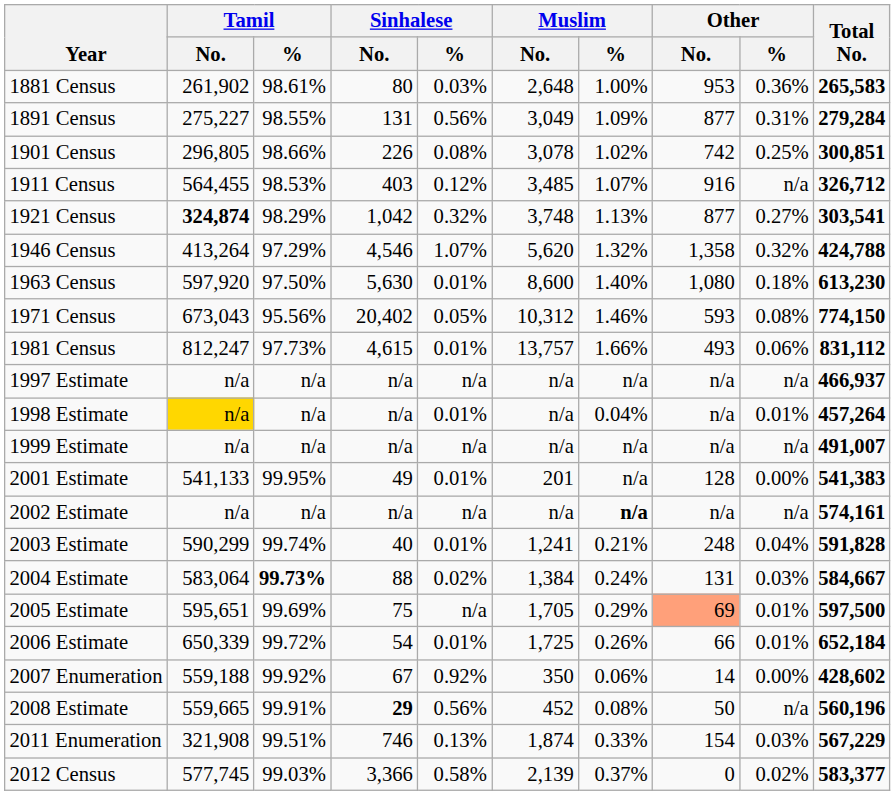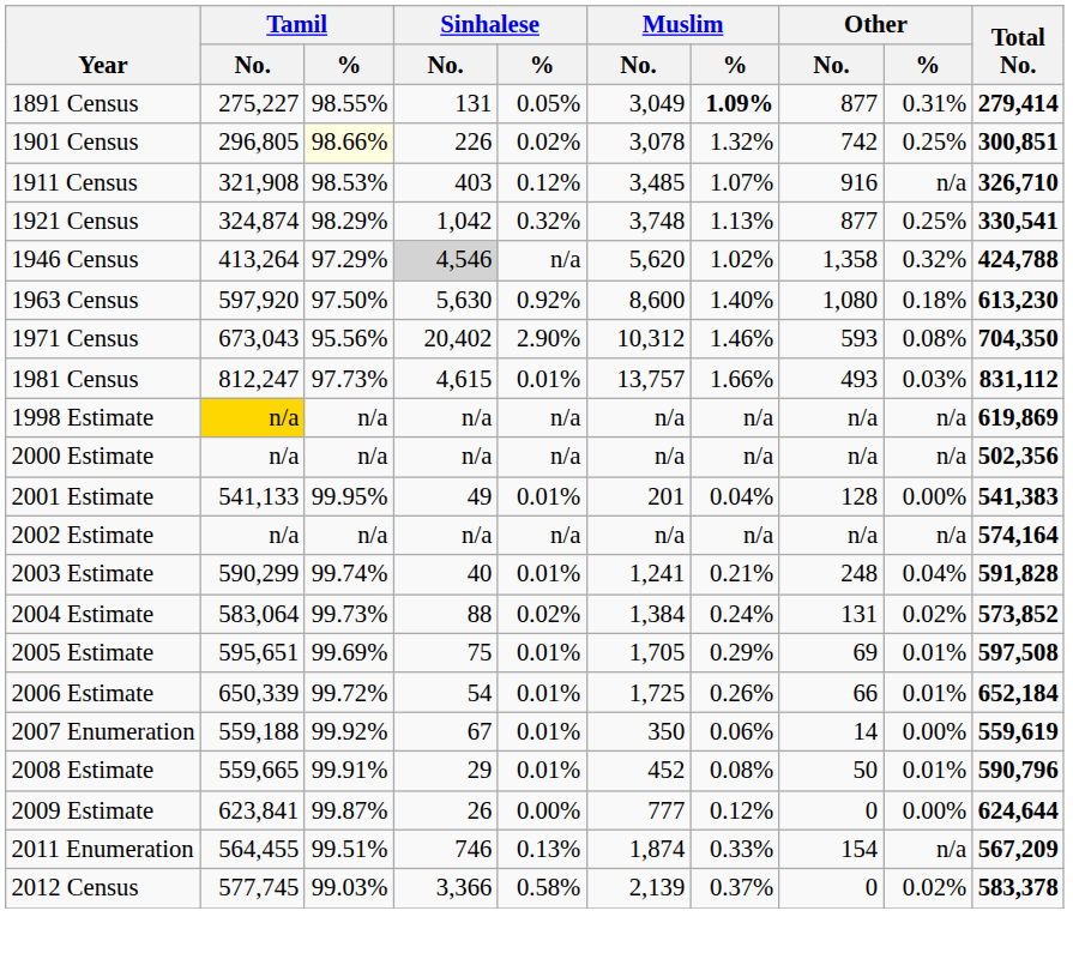 <table class="wikitable" style="text-align:right;">
 <tr>
 <th style="vertical-align:bottom;" rowspan=2>Year</th>
 <th colspan=2><a href='#'>Tamil</a></th>
 <th colspan=2><a href='#'>Sinhalese</a></th>
 <th colspan=2><a href='#'>Muslim</a></th>
 <th colspan=2>Other</th>
 <th style="vertical-align:bottom;" rowspan=2><strong>Total</strong><br><strong>No.</strong></th>
 </tr>
 <tr>
 <th style="width:60px;">No.</th>
 <th style="width:50px;">%</th>
 <th style="width:60px;">No.</th>
 <th style="width:50px;">%</th>
 <th style="width:60px;">No.</th>
 <th style="width:50px;">%</th>
 <th style="width:60px;">No.</th>
 <th style="width:50px;">%</th>
 </tr>
 <tr>
-<td align=left>1881 Census</td>
-<td>261,902</td>
-<td>98.61%</td>
-<td>80</td>
-<td>0.03%</td>
-<td>2,648</td>
-<td>1.00%</td>
-<td>953</td>
-<td>0.36%</td>
-<td><strong>265,583</strong></td>
-</tr>
-<tr>
 <td align=left>1891 Census</td>
 <td>275,227</td>
 <td>98.55%</td>
 <td>131</td>
-<td>0.56%</td>
+<td>0.05%</td>
 <td>3,049</td>
-<td>1.09%</td>
+<td><strong>1.09%</strong></td>
 <td>877</td>
 <td>0.31%</td>
-<td><strong>279,284</strong></td>
+<td><strong>279,414</strong></td>
 </tr>
 <tr>
 <td align=left>1901 Census</td>
 <td>296,805</td>
-<td>98.66%</td>
+<td style="background: lightyellow;">98.66%</td>
 <td>226</td>
-<td>0.08%</td>
+<td>0.02%</td>
 <td>3,078</td>
-<td>1.02%</td>
+<td>1.32%</td>
 <td>742</td>
 <td>0.25%</td>
 <td><strong>300,851</strong></td>
 </tr>
 <tr>
 <td align=left>1911 Census</td>
-<td>564,455</td>
+<td>321,908</td>
 <td>98.53%</td>
 <td>403</td>
 <td>0.12%</td>
 <td>3,485</td>
 <td>1.07%</td>
 <td>916</td>
 <td>n/a</td>
-<td><strong>326,712</strong></td>
+<td><strong>326,710</strong></td>
 </tr>
 <tr>
 <td align=left>1921 Census</td>
-<td><strong>324,874</strong></td>
+<td>324,874</td>
 <td>98.29%</td>
 <td>1,042</td>
 <td>0.32%</td>
 <td>3,748</td>
 <td>1.13%</td>
 <td>877</td>
-<td>0.27%</td>
-<td><strong>303,541</strong></td>
+<td>0.25%</td>
+<td><strong>330,541</strong></td>
 </tr>
 <tr>
 <td align=left>1946 Census</td>
 <td>413,264</td>
 <td>97.29%</td>
-<td>4,546</td>
-<td>1.07%</td>
+<td style="background: lightgrey;">4,546</td>
+<td>n/a</td>
 <td>5,620</td>
-<td>1.32%</td>
+<td>1.02%</td>
 <td>1,358</td>
 <td>0.32%</td>
 <td><strong>424,788</strong></td>
 </tr>
 <tr>
 <td align=left>1963 Census</td>
 <td>597,920</td>
 <td>97.50%</td>
 <td>5,630</td>
-<td>0.01%</td>
+<td>0.92%</td>
 <td>8,600</td>
 <td>1.40%</td>
 <td>1,080</td>
 <td>0.18%</td>
 <td><strong>613,230</strong></td>
 </tr>
 <tr>
 <td align=left>1971 Census</td>
 <td>673,043</td>
 <td>95.56%</td>
 <td>20,402</td>
-<td>0.05%</td>
+<td>2.90%</td>
 <td>10,312</td>
 <td>1.46%</td>
 <td>593</td>
 <td>0.08%</td>
-<td><strong>774,150</strong></td>
+<td><strong>704,350</strong></td>
 </tr>
 <tr>
 <td align=left>1981 Census</td>
 <td>812,247</td>
 <td>97.73%</td>
 <td>4,615</td>
 <td>0.01%</td>
 <td>13,757</td>
 <td>1.66%</td>
 <td>493</td>
-<td>0.06%</td>
+<td>0.03%</td>
 <td><strong>831,112</strong></td>
 </tr>
 <tr>
-<td align=left>1997 Estimate</td>
+<td align=left>1998 Estimate</td>
+<td style="background: gold;">n/a</td>
+<td>n/a</td>
+<td>n/a</td>
+<td>n/a</td>
+<td>n/a</td>
+<td>n/a</td>
+<td>n/a</td>
+<td>n/a</td>
+<td><strong>619,869</strong></td>
+</tr>
+<tr>
+<td align=left>2000 Estimate</td>
 <td>n/a</td>
 <td>n/a</td>
 <td>n/a</td>
 <td>n/a</td>
 <td>n/a</td>
 <td>n/a</td>
 <td>n/a</td>
 <td>n/a</td>
-<td><strong>466,937</strong></td>
-</tr>
-<tr>
-<td align=left>1998 Estimate</td>
-<td style="background: gold;">n/a</td>
-<td>n/a</td>
-<td>n/a</td>
-<td>0.01%</td>
-<td>n/a</td>
-<td>0.04%</td>
-<td>n/a</td>
-<td>0.01%</td>
-<td><strong>457,264</strong></td>
-</tr>
-<tr>
-<td align=left>1999 Estimate</td>
-<td>n/a</td>
-<td>n/a</td>
-<td>n/a</td>
-<td>n/a</td>
-<td>n/a</td>
-<td>n/a</td>
-<td>n/a</td>
-<td>n/a</td>
-<td><strong>491,007</strong></td>
+<td><strong>502,356</strong></td>
 </tr>
 <tr>
 <td align=left>2001 Estimate</td>
 <td>541,133</td>
 <td>99.95%</td>
 <td>49</td>
 <td>0.01%</td>
 <td>201</td>
-<td>n/a</td>
+<td>0.04%</td>
 <td>128</td>
 <td>0.00%</td>
 <td><strong>541,383</strong></td>
 </tr>
 <tr>
 <td align=left>2002 Estimate</td>
 <td>n/a</td>
 <td>n/a</td>
 <td>n/a</td>
 <td>n/a</td>
 <td>n/a</td>
-<td><strong>n/a</strong></td>
 <td>n/a</td>
 <td>n/a</td>
-<td><strong>574,161</strong></td>
+<td>n/a</td>
+<td><strong>574,164</strong></td>
 </tr>
 <tr>
 <td align=left>2003 Estimate</td>
 <td>590,299</td>
 <td>99.74%</td>
 <td>40</td>
 <td>0.01%</td>
 <td>1,241</td>
 <td>0.21%</td>
 <td>248</td>
 <td>0.04%</td>
 <td><strong>591,828</strong></td>
 </tr>
 <tr>
 <td align=left>2004 Estimate</td>
 <td>583,064</td>
-<td><strong>99.73%</strong></td>
+<td>99.73%</td>
 <td>88</td>
 <td>0.02%</td>
 <td>1,384</td>
 <td>0.24%</td>
 <td>131</td>
-<td>0.03%</td>
-<td><strong>584,667</strong></td>
+<td>0.02%</td>
+<td><strong>573,852</strong></td>
 </tr>
 <tr>
 <td align=left>2005 Estimate</td>
 <td>595,651</td>
 <td>99.69%</td>
 <td>75</td>
-<td>n/a</td>
+<td>0.01%</td>
 <td>1,705</td>
 <td>0.29%</td>
-<td style="background: lightsalmon;">69</td>
+<td>69</td>
 <td>0.01%</td>
-<td><strong>597,500</strong></td>
+<td><strong>597,508</strong></td>
 </tr>
 <tr>
 <td align=left>2006 Estimate</td>
 <td>650,339</td>
 <td>99.72%</td>
 <td>54</td>
 <td>0.01%</td>
 <td>1,725</td>
 <td>0.26%</td>
 <td>66</td>
 <td>0.01%</td>
 <td><strong>652,184</strong></td>
 </tr>
 <tr>
 <td align=left>2007 Enumeration</td>
 <td>559,188</td>
 <td>99.92%</td>
 <td>67</td>
-<td>0.92%</td>
+<td>0.01%</td>
 <td>350</td>
 <td>0.06%</td>
 <td>14</td>
 <td>0.00%</td>
-<td><strong>428,602</strong></td>
+<td><strong>559,619</strong></td>
 </tr>
 <tr>
 <td align=left>2008 Estimate</td>
 <td>559,665</td>
 <td>99.91%</td>
-<td><strong>29</strong></td>
-<td>0.56%</td>
+<td>29</td>
+<td>0.01%</td>
 <td>452</td>
 <td>0.08%</td>
 <td>50</td>
-<td>n/a</td>
-<td><strong>560,196</strong></td>
+<td>0.01%</td>
+<td><strong>590,796</strong></td>
+</tr>
+<tr>
+<td align=left>2009 Estimate</td>
+<td>623,841</td>
+<td>99.87%</td>
+<td>26</td>
+<td>0.00%</td>
+<td>777</td>
+<td>0.12%</td>
+<td>0</td>
+<td>0.00%</td>
+<td><strong>624,644</strong></td>
 </tr>
 <tr>
 <td align=left>2011 Enumeration</td>
-<td>321,908</td>
+<td>564,455</td>
 <td>99.51%</td>
 <td>746</td>
 <td>0.13%</td>
 <td>1,874</td>
 <td>0.33%</td>
 <td>154</td>
-<td>0.03%</td>
-<td><strong>567,229</strong></td>
+<td>n/a</td>
+<td><strong>567,209</strong></td>
 </tr>
 <tr>
 <td align=left>2012 Census</td>
 <td>577,745</td>
 <td>99.03%</td>
 <td>3,366</td>
 <td>0.58%</td>
 <td>2,139</td>
 <td>0.37%</td>
 <td>0</td>
 <td>0.02%</td>
-<td><strong>583,377</strong></td>
+<td><strong>583,378</strong></td>
 </tr>
 </table>
